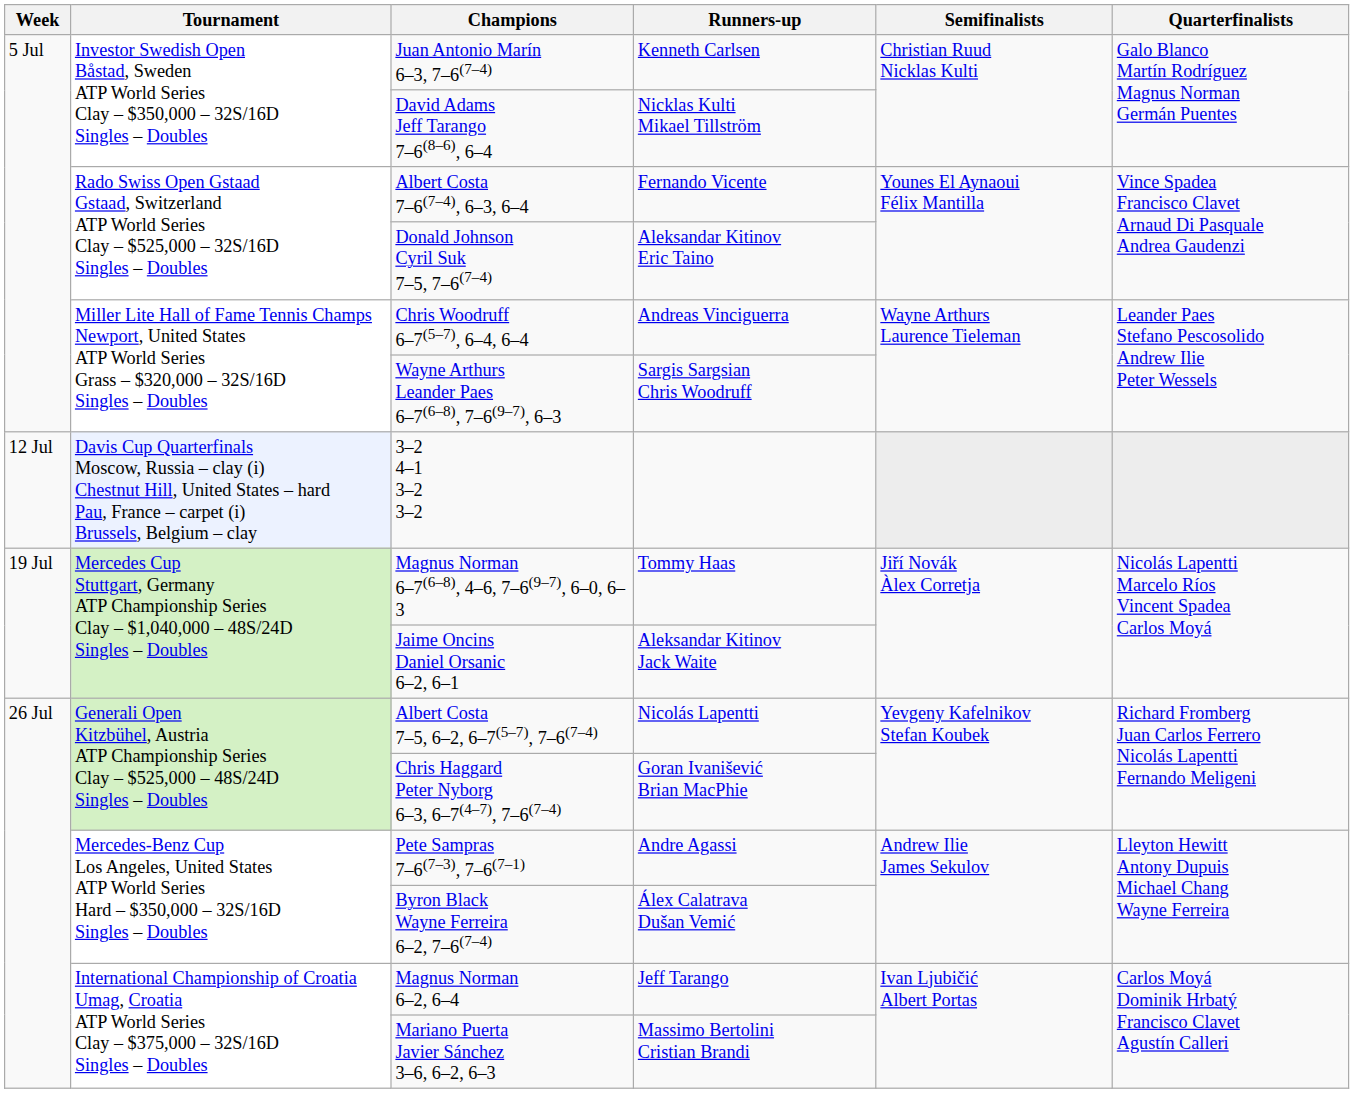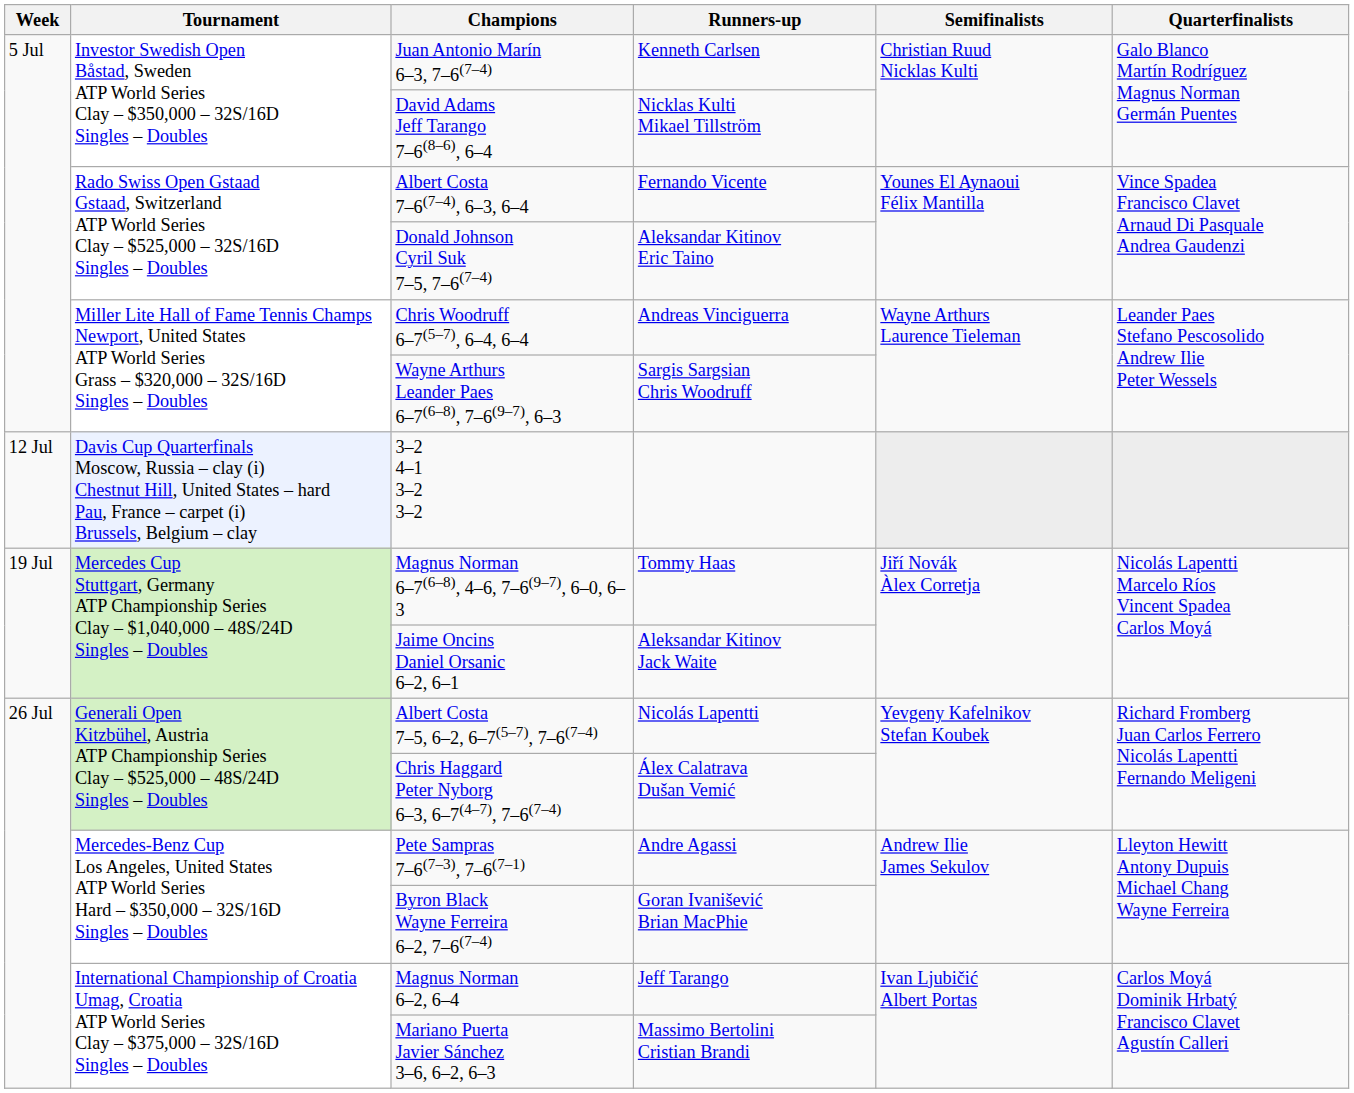 <table class=wikitable style=font-size:95%>
 <tr>
 <th style="width:48px;">Week</th>
 <th style="width:260px;">Tournament</th>
 <th style="width:195px;">Champions</th>
 <th style="width:195px;">Runners-up</th>
 <th style="width:190px;">Semifinalists</th>
 <th style="width:190px;">Quarterfinalists</th>
 </tr>
 <tr valign=top>
 <td rowspan=6>5 Jul</td>
 <td bgcolor="#ffffff" rowspan=2><a href='#'>Investor Swedish Open</a><br> <a href='#'>Båstad</a>, Sweden<br>ATP World Series<br>Clay – $350,000 – 32S/16D<br><a href='#'>Singles</a> – <a href='#'>Doubles</a></td>
 <td> <a href='#'>Juan Antonio Marín</a><br>6–3, 7–6<sup>(7–4)</sup></td>
 <td> <a href='#'>Kenneth Carlsen</a></td>
 <td rowspan=2> <a href='#'>Christian Ruud</a><br> <a href='#'>Nicklas Kulti</a></td>
 <td rowspan=2> <a href='#'>Galo Blanco</a><br> <a href='#'>Martín Rodríguez</a><br> <a href='#'>Magnus Norman</a><br> <a href='#'>Germán Puentes</a></td>
 </tr>
 <tr valign=top>
 <td> <a href='#'>David Adams</a><br> <a href='#'>Jeff Tarango</a><br>7–6<sup>(8–6)</sup>, 6–4</td>
 <td> <a href='#'>Nicklas Kulti</a><br> <a href='#'>Mikael Tillström</a></td>
 </tr>
 <tr valign=top>
 <td bgcolor="#ffffff" rowspan=2><a href='#'>Rado Swiss Open Gstaad</a><br> <a href='#'>Gstaad</a>, Switzerland<br>ATP World Series<br>Clay – $525,000 – 32S/16D<br><a href='#'>Singles</a> – <a href='#'>Doubles</a></td>
 <td> <a href='#'>Albert Costa</a><br>7–6<sup>(7–4)</sup>, 6–3, 6–4</td>
 <td> <a href='#'>Fernando Vicente</a></td>
 <td rowspan=2> <a href='#'>Younes El Aynaoui</a><br> <a href='#'>Félix Mantilla</a></td>
 <td rowspan=2> <a href='#'>Vince Spadea</a><br> <a href='#'>Francisco Clavet</a><br> <a href='#'>Arnaud Di Pasquale</a><br> <a href='#'>Andrea Gaudenzi</a></td>
 </tr>
 <tr valign=top>
 <td> <a href='#'>Donald Johnson</a><br> <a href='#'>Cyril Suk</a><br>7–5, 7–6<sup>(7–4)</sup></td>
 <td> <a href='#'>Aleksandar Kitinov</a><br> <a href='#'>Eric Taino</a></td>
 </tr>
 <tr valign=top>
 <td bgcolor="#ffffff" rowspan=2><a href='#'>Miller Lite Hall of Fame Tennis Champs</a><br> <a href='#'>Newport</a>, United States<br>ATP World Series<br>Grass – $320,000 – 32S/16D<br><a href='#'>Singles</a> – <a href='#'>Doubles</a></td>
 <td> <a href='#'>Chris Woodruff</a><br>6–7<sup>(5–7)</sup>, 6–4, 6–4</td>
 <td> <a href='#'>Andreas Vinciguerra</a></td>
 <td rowspan=2> <a href='#'>Wayne Arthurs</a><br> <a href='#'>Laurence Tieleman</a></td>
 <td rowspan=2> <a href='#'>Leander Paes</a><br> <a href='#'>Stefano Pescosolido</a><br> <a href='#'>Andrew Ilie</a><br> <a href='#'>Peter Wessels</a></td>
 </tr>
 <tr valign=top>
 <td> <a href='#'>Wayne Arthurs</a><br> <a href='#'>Leander Paes</a><br>6–7<sup>(6–8)</sup>, 7–6<sup>(9–7)</sup>, 6–3</td>
 <td> <a href='#'>Sargis Sargsian</a><br> <a href='#'>Chris Woodruff</a></td>
 </tr>
 <tr valign=top>
 <td rowspan=1>12 Jul</td>
 <td bgcolor="#ECF2FF" rowspan=1><a href='#'>Davis Cup Quarterfinals</a><br> Moscow, Russia – clay (i)<br> <a href='#'>Chestnut Hill</a>, United States – hard<br> <a href='#'>Pau</a>, France – carpet (i)<br> <a href='#'>Brussels</a>, Belgium – clay</td>
 <td> 3–2<br> 4–1<br> 3–2<br> 3–2</td>
 <td><br><br><br></td>
 <td bgcolor="#ededed"></td>
 <td bgcolor="#ededed"></td>
 </tr>
 <tr valign=top>
 <td rowspan=2>19 Jul</td>
 <td bgcolor="#D4F1C5" rowspan=2><a href='#'>Mercedes Cup</a><br> <a href='#'>Stuttgart</a>, Germany<br>ATP Championship Series<br>Clay – $1,040,000 – 48S/24D<br><a href='#'>Singles</a> – <a href='#'>Doubles</a></td>
 <td> <a href='#'>Magnus Norman</a><br>6–7<sup>(6–8)</sup>, 4–6, 7–6<sup>(9–7)</sup>, 6–0, 6–3</td>
 <td> <a href='#'>Tommy Haas</a></td>
 <td rowspan=2> <a href='#'>Jiří Novák</a><br> <a href='#'>Àlex Corretja</a></td>
 <td rowspan=2> <a href='#'>Nicolás Lapentti</a><br> <a href='#'>Marcelo Ríos</a><br> <a href='#'>Vincent Spadea</a><br> <a href='#'>Carlos Moyá</a></td>
 </tr>
 <tr valign=top>
 <td> <a href='#'>Jaime Oncins</a><br> <a href='#'>Daniel Orsanic</a><br>6–2, 6–1</td>
 <td> <a href='#'>Aleksandar Kitinov</a><br> <a href='#'>Jack Waite</a></td>
 </tr>
 <tr valign=top>
 <td rowspan=6>26 Jul</td>
 <td bgcolor="#D4F1C5" rowspan=2><a href='#'>Generali Open</a><br><a href='#'>Kitzbühel</a>, Austria<br>ATP Championship Series<br>Clay – $525,000 – 48S/24D<br><a href='#'>Singles</a> – <a href='#'>Doubles</a></td>
 <td> <a href='#'>Albert Costa</a><br>7–5, 6–2, 6–7<sup>(5–7)</sup>, 7–6<sup>(7–4)</sup></td>
 <td> <a href='#'>Nicolás Lapentti</a></td>
 <td rowspan=2> <a href='#'>Yevgeny Kafelnikov</a><br> <a href='#'>Stefan Koubek</a></td>
 <td rowspan=2> <a href='#'>Richard Fromberg</a><br> <a href='#'>Juan Carlos Ferrero</a><br> <a href='#'>Nicolás Lapentti</a><br> <a href='#'>Fernando Meligeni</a></td>
 </tr>
 <tr valign=top>
 <td> <a href='#'>Chris Haggard</a><br> <a href='#'>Peter Nyborg</a><br>6–3, 6–7<sup>(4–7)</sup>, 7–6<sup>(7–4)</sup></td>
-<td> <a href='#'>Goran Ivanišević</a><br> <a href='#'>Brian MacPhie</a></td>
+<td> <a href='#'>Álex Calatrava</a><br> <a href='#'>Dušan Vemić</a></td>
 </tr>
 <tr valign=top>
 <td bgcolor="#ffffff" rowspan=2><a href='#'>Mercedes-Benz Cup</a><br> Los Angeles, United States<br>ATP World Series<br>Hard – $350,000 – 32S/16D<br><a href='#'>Singles</a> – <a href='#'>Doubles</a></td>
 <td> <a href='#'>Pete Sampras</a><br>7–6<sup>(7–3)</sup>, 7–6<sup>(7–1)</sup></td>
 <td> <a href='#'>Andre Agassi</a></td>
 <td rowspan=2> <a href='#'>Andrew Ilie</a><br> <a href='#'>James Sekulov</a></td>
 <td rowspan=2> <a href='#'>Lleyton Hewitt</a><br> <a href='#'>Antony Dupuis</a><br> <a href='#'>Michael Chang</a><br> <a href='#'>Wayne Ferreira</a></td>
 </tr>
 <tr valign=top>
 <td> <a href='#'>Byron Black</a><br> <a href='#'>Wayne Ferreira</a><br>6–2, 7–6<sup>(7–4)</sup></td>
-<td> <a href='#'>Álex Calatrava</a><br> <a href='#'>Dušan Vemić</a></td>
+<td> <a href='#'>Goran Ivanišević</a><br> <a href='#'>Brian MacPhie</a></td>
 </tr>
 <tr valign=top>
 <td bgcolor="#ffffff" rowspan=2><a href='#'>International Championship of Croatia</a><br> <a href='#'>Umag</a>, <a href='#'>Croatia</a><br>ATP World Series<br>Clay – $375,000 – 32S/16D<br><a href='#'>Singles</a> – <a href='#'>Doubles</a></td>
 <td> <a href='#'>Magnus Norman</a><br>6–2, 6–4</td>
 <td> <a href='#'>Jeff Tarango</a></td>
 <td rowspan=2> <a href='#'>Ivan Ljubičić</a><br> <a href='#'>Albert Portas</a></td>
 <td rowspan=2> <a href='#'>Carlos Moyá</a><br> <a href='#'>Dominik Hrbatý</a><br> <a href='#'>Francisco Clavet</a><br> <a href='#'>Agustín Calleri</a></td>
 </tr>
 <tr valign=top>
 <td> <a href='#'>Mariano Puerta</a><br> <a href='#'>Javier Sánchez</a><br>3–6, 6–2, 6–3</td>
 <td> <a href='#'>Massimo Bertolini</a><br> <a href='#'>Cristian Brandi</a></td>
 </tr>
 </table>
